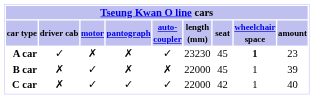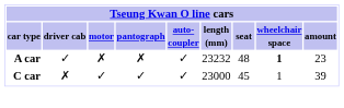 <table style="border:1px solid #ccf; text-align:center">
 <tr>
 <th bgcolor="#c0c0f0" colspan=9><a href='#'>Tseung Kwan O line</a> cars</th>
 </tr>
 <tr>
 <th bgcolor="#c0c0f0"><small>car type</small></th>
 <th bgcolor="#c0c0f0"><small>driver cab</small></th>
 <th bgcolor="#c0c0f0"><small><a href='#'>motor</a></small></th>
 <th bgcolor="#c0c0f0"><small><a href='#'>pantograph</a></small></th>
 <th bgcolor="#c0c0f0"><small><a href='#'>auto-<br>coupler</a></small></th>
 <th bgcolor="#c0c0f0"><small>length<br>(mm)</small></th>
 <th bgcolor="#c0c0f0" width=28><small>seat</small></th>
 <th bgcolor="#c0c0f0"><small><a href='#'>wheelchair</a><br>space</small></th>
 <th bgcolor="#c0c0f0"><small>amount</small></th>
 </tr>
 <tr>
 <td align=right><strong>A car</strong></td>
 <td>✓</td>
 <td><span>✗</span></td>
 <td><span>✗</span></td>
 <td>✓</td>
-<td>23230</td>
-<td>45</td>
+<td>23232</td>
+<td>48</td>
 <td><strong>1</strong></td>
 <td>23</td>
-</tr>
-<tr>
-<td align=right><strong>B car</strong></td>
-<td><span>✗</span></td>
-<td>✓</td>
-<td><span>✗</span></td>
-<td><span>✗</span></td>
-<td>22000</td>
-<td>45</td>
-<td>1</td>
-<td>39</td>
 </tr>
 <tr>
 <td align=right><strong>C car</strong></td>
 <td><span>✗</span></td>
 <td>✓</td>
 <td>✓</td>
 <td>✓</td>
-<td>22000</td>
-<td>42</td>
+<td>23000</td>
+<td>45</td>
 <td>1</td>
-<td>40</td>
+<td>39</td>
 </tr>
 <tr>
 </tr>
 </table>
